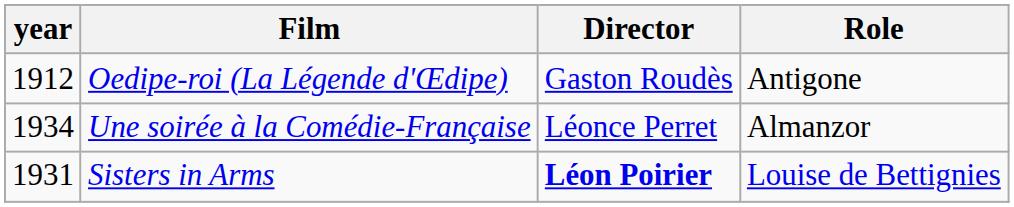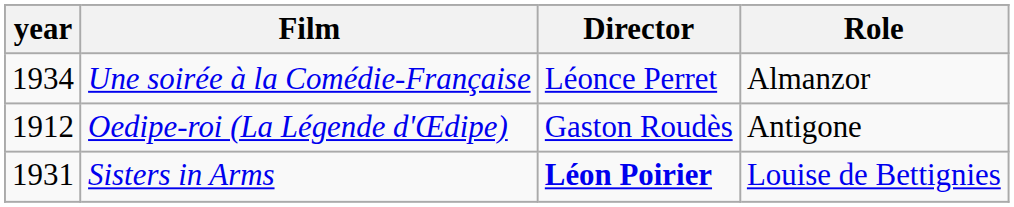 <table class=wikitable>
 <tr>
 <th>year</th>
 <th>Film</th>
 <th>Director</th>
 <th>Role</th>
 </tr>
 <tr>
+<td>1934</td>
+<td><em><a href='#'>Une soirée à la Comédie-Française</a></em></td>
+<td><a href='#'>Léonce Perret</a></td>
+<td>Almanzor</td>
+</tr>
+<tr>
 <td>1912</td>
 <td><em><a href='#'>Oedipe-roi (La Légende d'Œdipe)</a></em></td>
 <td><a href='#'>Gaston Roudès</a></td>
 <td>Antigone</td>
-</tr>
-<tr>
-<td>1934</td>
-<td><em><a href='#'>Une soirée à la Comédie-Française</a></em></td>
-<td><a href='#'>Léonce Perret</a></td>
-<td>Almanzor</td>
 </tr>
 <tr>
 <td>1931</td>
 <td><em><a href='#'>Sisters in Arms</a></em></td>
 <td><strong><a href='#'>Léon Poirier</a></strong></td>
 <td><a href='#'>Louise de Bettignies</a></td>
 </tr>
 </table>
